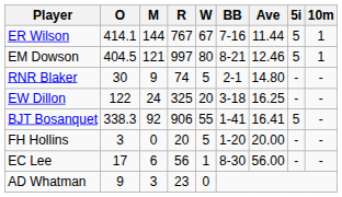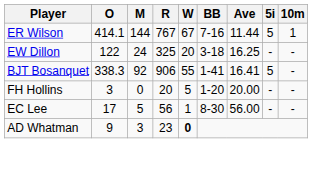 <table class="wikitable" style="text-align: center;">
 <tr>
 <th align=left>Player</th>
 <th>O</th>
 <th>M</th>
 <th>R</th>
 <th>W</th>
 <th>BB</th>
 <th>Ave</th>
 <th>5i</th>
 <th>10m</th>
 </tr>
 <tr>
 <td align=left><a href='#'>ER Wilson</a></td>
 <td>414.1</td>
 <td>144</td>
 <td>767</td>
 <td>67</td>
 <td>7-16</td>
 <td>11.44</td>
 <td>5</td>
 <td>1</td>
-</tr>
-<tr>
-<td align=left>EM Dowson</td>
-<td>404.5</td>
-<td>121</td>
-<td>997</td>
-<td>80</td>
-<td>8-21</td>
-<td>12.46</td>
-<td>5</td>
-<td>1</td>
-</tr>
-<tr>
-<td align=left><a href='#'>RNR Blaker</a></td>
-<td>30</td>
-<td>9</td>
-<td>74</td>
-<td>5</td>
-<td>2-1</td>
-<td>14.80</td>
-<td>-</td>
-<td>-</td>
 </tr>
 <tr>
 <td align=left><a href='#'>EW Dillon</a></td>
 <td>122</td>
 <td>24</td>
 <td>325</td>
 <td>20</td>
 <td>3-18</td>
 <td>16.25</td>
 <td>-</td>
 <td>-</td>
 </tr>
 <tr>
 <td align=left><a href='#'>BJT Bosanquet</a></td>
 <td>338.3</td>
 <td>92</td>
 <td>906</td>
 <td>55</td>
 <td>1-41</td>
 <td>16.41</td>
 <td>5</td>
 <td>-</td>
 </tr>
 <tr>
 <td align=left>FH Hollins</td>
 <td>3</td>
 <td>0</td>
 <td>20</td>
 <td>5</td>
 <td>1-20</td>
 <td>20.00</td>
 <td>-</td>
 <td>-</td>
 </tr>
 <tr>
 <td align=left>EC Lee</td>
 <td>17</td>
-<td>6</td>
+<td>5</td>
 <td>56</td>
 <td>1</td>
 <td>8-30</td>
 <td>56.00</td>
 <td>-</td>
 <td>-</td>
 </tr>
 <tr>
 <td align=left>AD Whatman</td>
 <td>9</td>
 <td>3</td>
 <td>23</td>
-<td>0</td>
+<td><strong>0</strong></td>
 <td colspan=4></td>
 </tr>
 </table>
